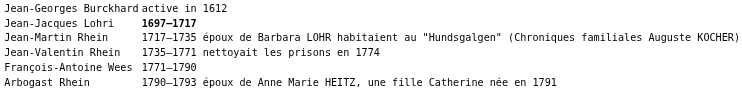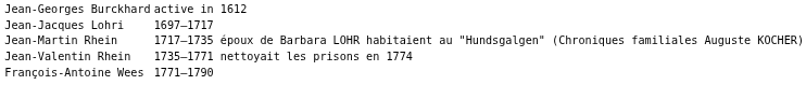 <table>
 <tr>
 <td>Jean-Georges Burckhard</td>
 <td>active in 1612</td>
 </tr>
 <tr>
 <td>Jean-Jacques Lohri</td>
-<td><strong>1697–1717</strong></td>
+<td>1697–1717</td>
 </tr>
 <tr>
 <td>Jean-Martin Rhein</td>
 <td>1717–1735 époux de Barbara LOHR habitaient au "Hundsgalgen" (Chroniques familiales Auguste KOCHER)</td>
 </tr>
 <tr>
 <td>Jean-Valentin Rhein</td>
 <td>1735–1771 nettoyait les prisons en 1774</td>
 </tr>
 <tr>
 <td>François-Antoine Wees</td>
 <td>1771–1790</td>
 </tr>
-<tr>
-<td>Arbogast Rhein</td>
-<td>1790–1793 époux de Anne Marie HEITZ, une fille Catherine née en 1791</td>
-</tr>
 </table>
